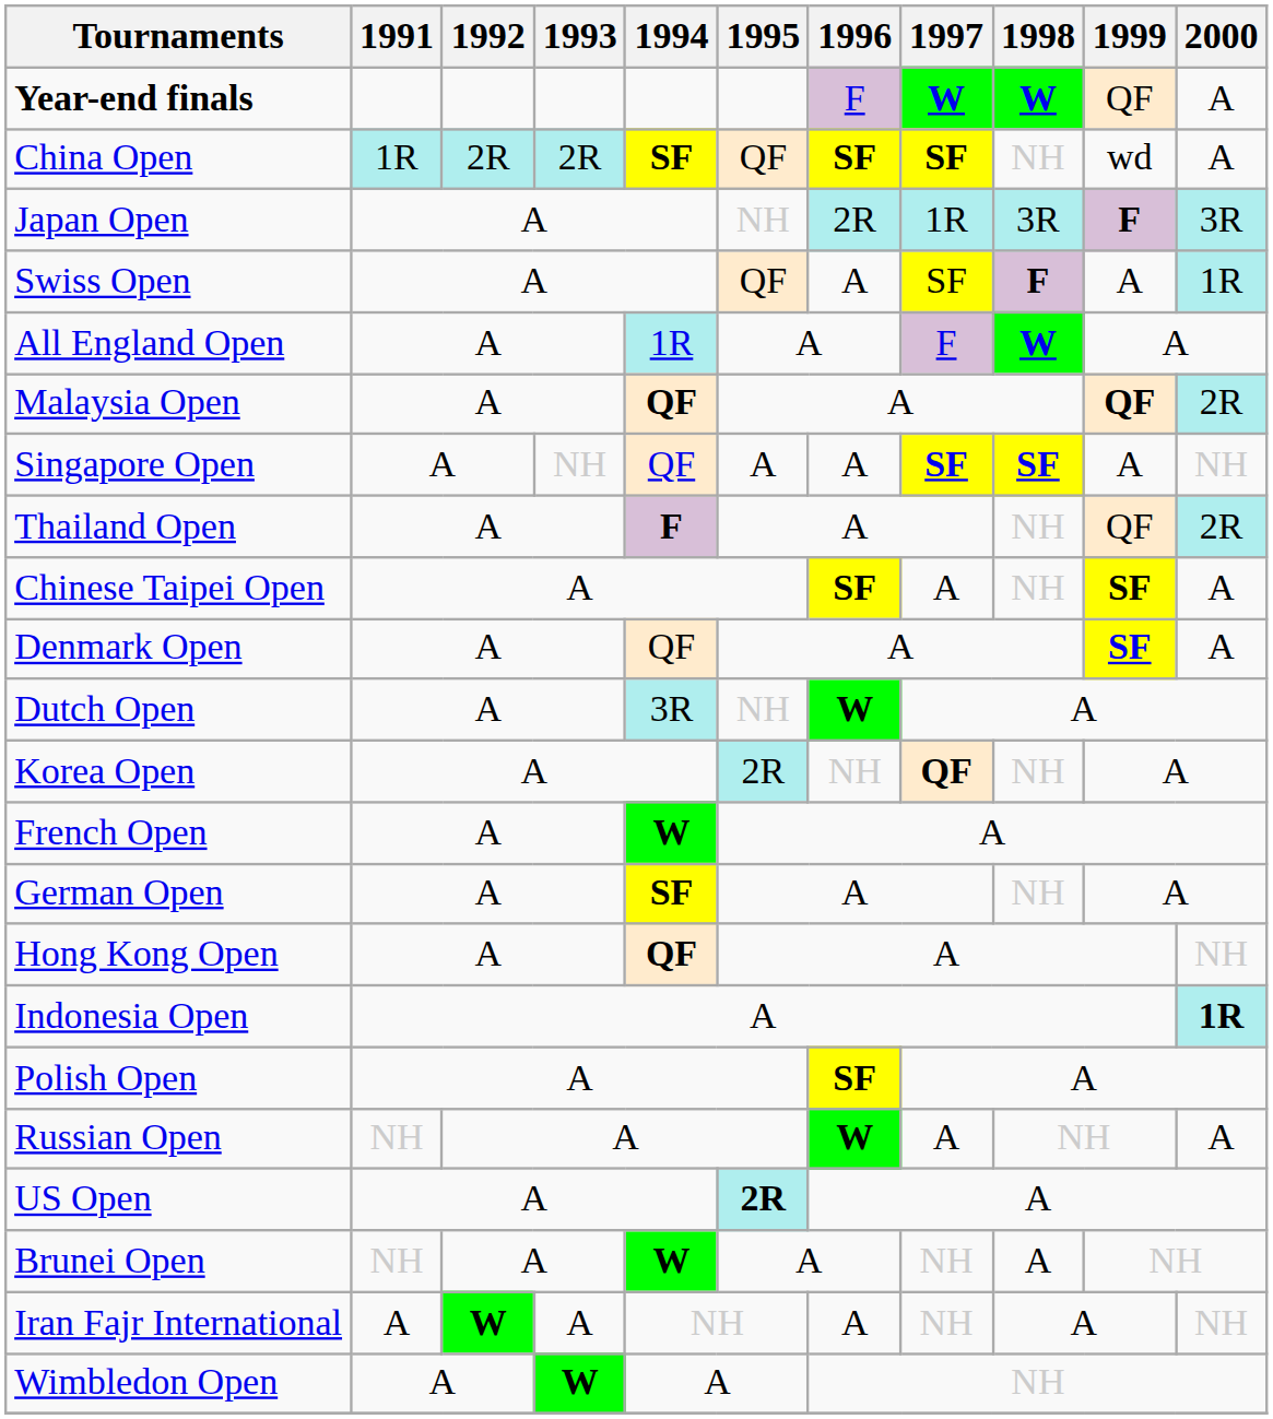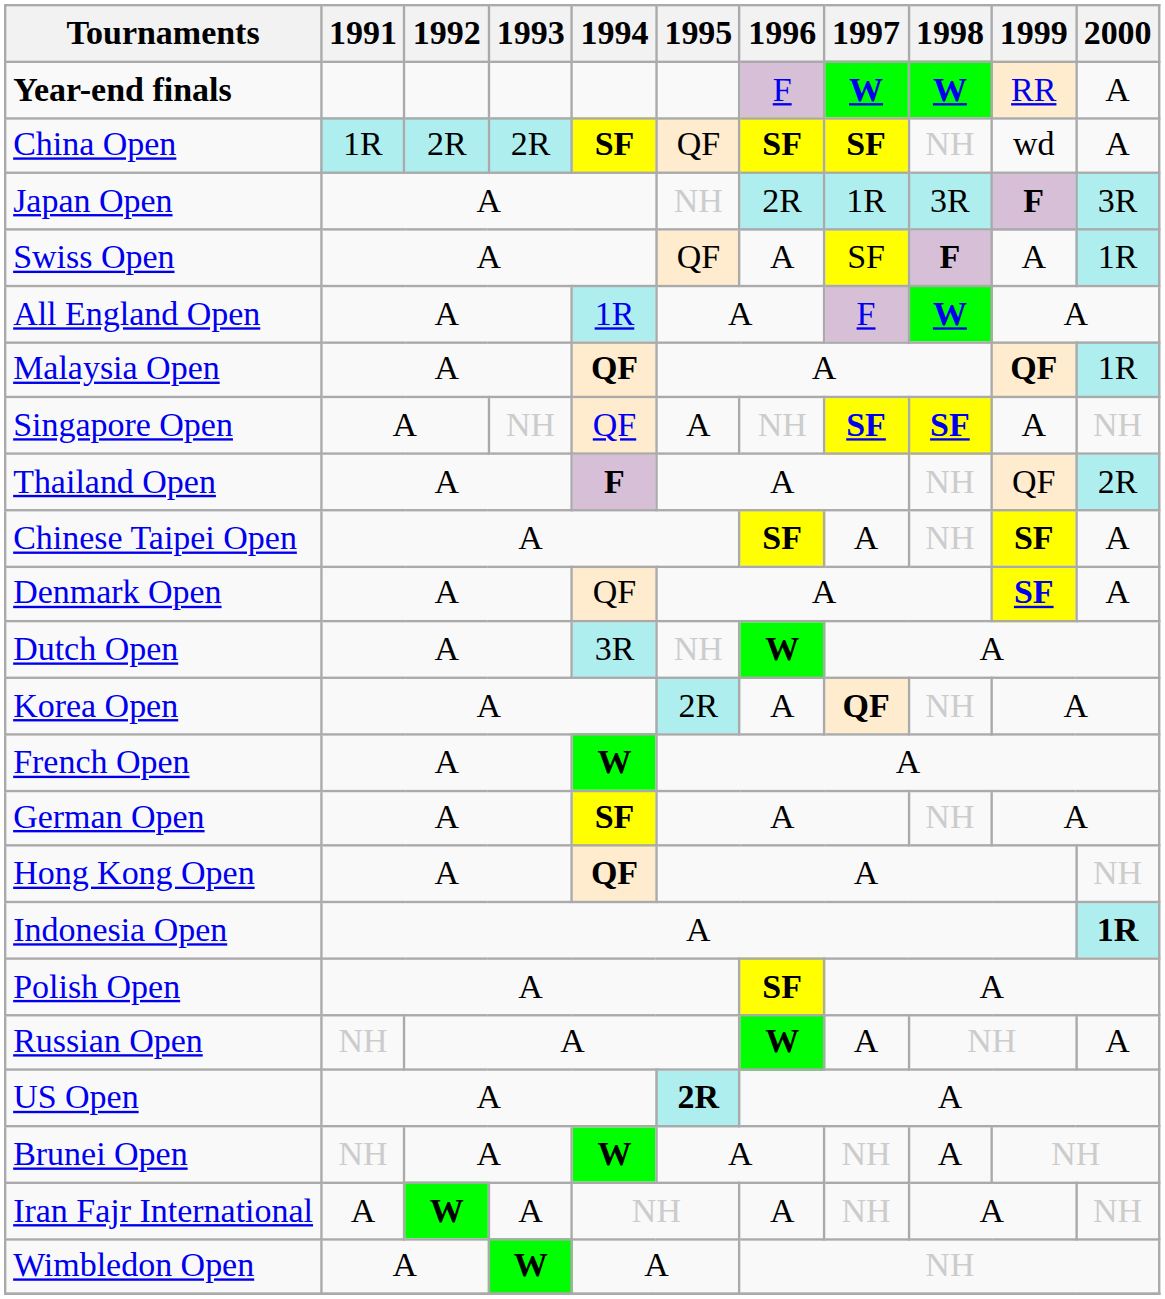 <table class="wikitable" style="font-size: 90%; text-align:center">
 <tr>
 <th>Tournaments</th>
 <th>1991</th>
 <th>1992</th>
 <th>1993</th>
 <th>1994</th>
 <th>1995</th>
 <th>1996</th>
 <th>1997</th>
 <th>1998</th>
 <th>1999</th>
 <th>2000</th>
 </tr>
 <tr>
 <td align=left><strong>Year-end finals</strong></td>
 <td></td>
 <td></td>
 <td></td>
 <td></td>
 <td></td>
 <td bgcolor=D8BFD8><a href='#'>F</a></td>
 <td bgcolor=00FF00><strong><a href='#'>W</a></strong></td>
 <td bgcolor=00FF00><strong><a href='#'>W</a></strong></td>
-<td bgcolor=FFEBCD>QF</td>
+<td bgcolor=FFEBCD><a href='#'>RR</a></td>
 <td>A</td>
 </tr>
 <tr>
 <td align=left><a href='#'>China Open</a></td>
 <td bgcolor=AFEEEE>1R</td>
 <td bgcolor=AFEEEE>2R</td>
 <td bgcolor=AFEEEE>2R</td>
 <td bgcolor=FFFF00><strong>SF</strong></td>
 <td bgcolor=FFEBCD>QF</td>
 <td bgcolor=FFFF00><strong>SF</strong></td>
 <td bgcolor=FFFF00><strong>SF</strong></td>
 <td style=color:#ccc>NH</td>
 <td>wd</td>
 <td>A</td>
 </tr>
 <tr>
 <td align=left><a href='#'>Japan Open</a></td>
 <td colspan="4">A</td>
 <td style=color:#ccc>NH</td>
 <td bgcolor=AFEEEE>2R</td>
 <td bgcolor=AFEEEE>1R</td>
 <td bgcolor=AFEEEE>3R</td>
 <td bgcolor=D8BFD8><strong>F</strong></td>
 <td bgcolor=AFEEEE>3R</td>
 </tr>
 <tr>
 <td align=left><a href='#'>Swiss Open</a></td>
 <td colspan="4">A</td>
 <td bgcolor=FFEBCD>QF</td>
 <td>A</td>
 <td bgcolor=FFFF00>SF</td>
 <td bgcolor=D8BFD8><strong>F</strong></td>
 <td>A</td>
 <td bgcolor=AFEEEE>1R</td>
 </tr>
 <tr>
 <td align=left><a href='#'>All England Open</a></td>
 <td colspan="3">A</td>
 <td bgcolor=AFEEEE><a href='#'>1R</a></td>
 <td colspan="2">A</td>
 <td bgcolor=D8BFD8><a href='#'>F</a></td>
 <td bgcolor=00FF00><a href='#'><strong>W</strong></a></td>
 <td colspan="2">A</td>
 </tr>
 <tr>
 <td align=left><a href='#'>Malaysia Open</a></td>
 <td colspan="3">A</td>
 <td bgcolor=FFEBCD><strong>QF</strong></td>
 <td colspan="4">A</td>
 <td bgcolor=FFEBCD><strong>QF</strong></td>
-<td bgcolor=AFEEEE>2R</td>
+<td bgcolor=AFEEEE>1R</td>
 </tr>
 <tr>
 <td align=left><a href='#'>Singapore Open</a></td>
 <td colspan="2">A</td>
 <td style=color:#ccc>NH</td>
 <td bgcolor=FFEBCD><a href='#'>QF</a></td>
 <td>A</td>
-<td>A</td>
+<td style=color:#ccc>NH</td>
 <td bgcolor=FFFF00><strong><a href='#'>SF</a></strong></td>
 <td bgcolor=FFFF00><strong><a href='#'>SF</a></strong></td>
 <td>A</td>
 <td style=color:#ccc>NH</td>
 </tr>
 <tr>
 <td align=left><a href='#'>Thailand Open</a></td>
 <td colspan="3">A</td>
 <td bgcolor=D8BFD8><strong>F</strong></td>
 <td colspan="3">A</td>
 <td style=color:#ccc>NH</td>
 <td bgcolor=FFEBCD>QF</td>
 <td bgcolor=AFEEEE>2R</td>
 </tr>
 <tr>
 <td align=left><a href='#'>Chinese Taipei Open</a></td>
 <td colspan="5">A</td>
 <td bgcolor=FFFF00><strong>SF</strong></td>
 <td>A</td>
 <td style=color:#ccc>NH</td>
 <td bgcolor=FFFF00><strong>SF</strong></td>
 <td>A</td>
 </tr>
 <tr>
 <td align=left><a href='#'>Denmark Open</a></td>
 <td colspan="3">A</td>
 <td bgcolor=FFEBCD>QF</td>
 <td colspan="4">A</td>
 <td bgcolor=FFFF00><strong><a href='#'>SF</a></strong></td>
 <td>A</td>
 </tr>
 <tr>
 <td align=left><a href='#'>Dutch Open</a></td>
 <td colspan="3">A</td>
 <td bgcolor=AFEEEE>3R</td>
 <td style=color:#ccc>NH</td>
 <td bgcolor=00FF00><strong>W</strong></td>
 <td colspan="4">A</td>
 </tr>
 <tr>
 <td align=left><a href='#'>Korea Open</a></td>
 <td colspan="4">A</td>
 <td bgcolor=AFEEEE>2R</td>
-<td style=color:#ccc>NH</td>
+<td>A</td>
 <td bgcolor=FFEBCD><strong>QF</strong></td>
 <td style=color:#ccc>NH</td>
 <td colspan="2">A</td>
 </tr>
 <tr>
 <td align=left><a href='#'>French Open</a></td>
 <td colspan="3">A</td>
 <td bgcolor=00FF00><strong>W</strong></td>
 <td colspan="6">A</td>
 </tr>
 <tr>
 <td align=left><a href='#'>German Open</a></td>
 <td colspan="3">A</td>
 <td bgcolor=FFFF00><strong>SF</strong></td>
 <td colspan="3">A</td>
 <td style=color:#ccc>NH</td>
 <td colspan="2">A</td>
 </tr>
 <tr>
 <td align=left><a href='#'>Hong Kong Open</a></td>
 <td colspan="3">A</td>
 <td bgcolor=FFEBCD><strong>QF</strong></td>
 <td colspan="5">A</td>
 <td style=color:#ccc>NH</td>
 </tr>
 <tr>
 <td align=left><a href='#'>Indonesia Open</a></td>
 <td colspan="9">A</td>
 <td bgcolor=AFEEEE><strong>1R</strong></td>
 </tr>
 <tr>
 <td align=left><a href='#'>Polish Open</a></td>
 <td colspan="5">A</td>
 <td bgcolor=FFFF00><strong>SF</strong></td>
 <td colspan="4">A</td>
 </tr>
 <tr>
 <td align=left><a href='#'>Russian Open</a></td>
 <td style=color:#ccc>NH</td>
 <td colspan="4">A</td>
 <td bgcolor=00FF00><strong>W</strong></td>
 <td>A</td>
 <td colspan="2" style=color:#ccc>NH</td>
 <td>A</td>
 </tr>
 <tr>
 <td align=left><a href='#'>US Open</a></td>
 <td colspan="4">A</td>
 <td bgcolor=AFEEEE><strong>2R</strong></td>
 <td colspan="5">A</td>
 </tr>
 <tr>
 <td align=left><a href='#'>Brunei Open</a></td>
 <td style=color:#ccc>NH</td>
 <td colspan="2">A</td>
 <td bgcolor=00FF00><strong>W</strong></td>
 <td colspan="2">A</td>
 <td style=color:#ccc>NH</td>
 <td>A</td>
 <td colspan="2" style=color:#ccc>NH</td>
 </tr>
 <tr>
 <td align=left><a href='#'>Iran Fajr International</a></td>
 <td>A</td>
 <td bgcolor=00FF00><strong>W</strong></td>
 <td>A</td>
 <td colspan="2" style=color:#ccc>NH</td>
 <td>A</td>
 <td style=color:#ccc>NH</td>
 <td colspan="2">A</td>
 <td style=color:#ccc>NH</td>
 </tr>
 <tr>
 <td align=left><a href='#'>Wimbledon Open</a></td>
 <td colspan="2">A</td>
 <td bgcolor=00FF00><strong>W</strong></td>
 <td colspan="2">A</td>
 <td colspan="5" style=color:#ccc>NH</td>
 </tr>
 <tr>
 </tr>
 </table>
